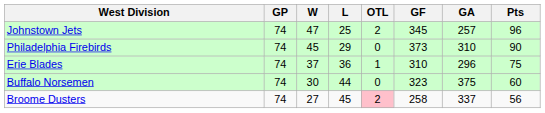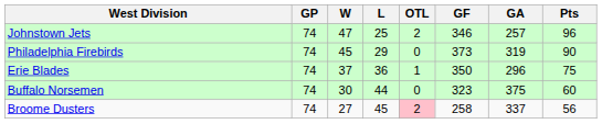 <table class="wikitable">
 <tr>
 <th width="40%" bgcolor="#e0e0e0">West Division</th>
 <th width="5%" bgcolor="#e0e0e0">GP</th>
 <th width="5%" bgcolor="#e0e0e0">W</th>
 <th width="5%" bgcolor="#e0e0e0">L</th>
 <th width="5%" bgcolor="#e0e0e0">OTL</th>
 <th width="7.5%" bgcolor="#e0e0e0">GF</th>
 <th width="7.5%" bgcolor="#e0e0e0">GA</th>
 <th width="7.5%" bgcolor="#e0e0e0">Pts</th>
 </tr>
 <tr align="center" bgcolor="#CCFFCC">
 <td align="left"><a href='#'>Johnstown Jets</a></td>
 <td>74</td>
 <td>47</td>
 <td>25</td>
 <td>2</td>
-<td>345</td>
+<td>346</td>
 <td>257</td>
 <td>96</td>
 </tr>
 <tr align="center" bgcolor="#CCFFCC">
 <td align="left"><a href='#'>Philadelphia Firebirds</a></td>
 <td>74</td>
 <td>45</td>
 <td>29</td>
 <td>0</td>
 <td>373</td>
-<td>310</td>
+<td>319</td>
 <td>90</td>
 </tr>
 <tr align="center" bgcolor="#CCFFCC">
 <td align="left"><a href='#'>Erie Blades</a></td>
 <td>74</td>
 <td>37</td>
 <td>36</td>
 <td>1</td>
-<td>310</td>
+<td>350</td>
 <td>296</td>
 <td>75</td>
 </tr>
 <tr align="center" bgcolor="#CCFFCC">
 <td align="left"><a href='#'>Buffalo Norsemen</a></td>
 <td>74</td>
 <td>30</td>
 <td>44</td>
 <td>0</td>
 <td>323</td>
 <td>375</td>
 <td>60</td>
 </tr>
 <tr align="center">
 <td align="left"><a href='#'>Broome Dusters</a></td>
 <td>74</td>
 <td>27</td>
 <td>45</td>
 <td style="background: pink;">2</td>
 <td>258</td>
 <td>337</td>
 <td>56</td>
 </tr>
 </table>
